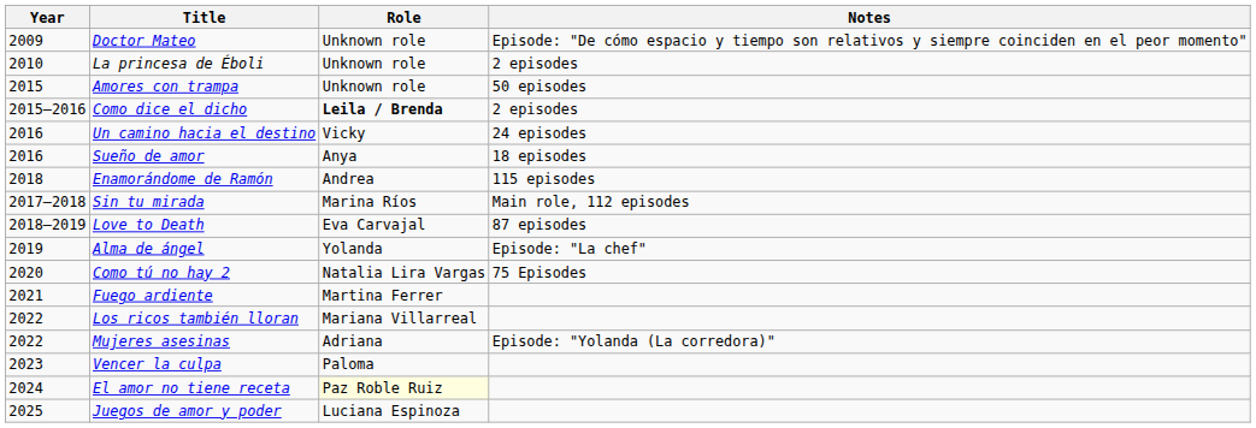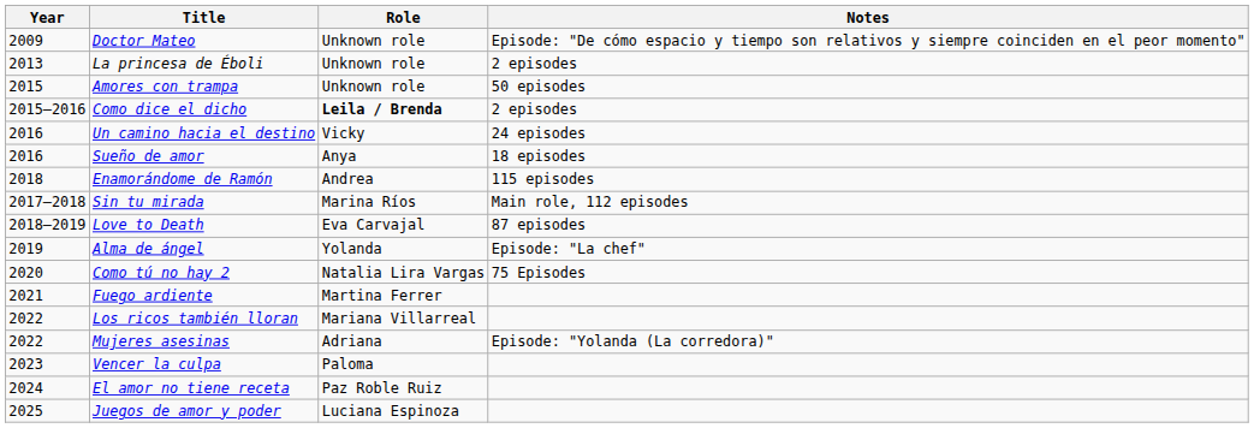 <table class="wikitable sortable">
 <tr>
 <th>Year</th>
 <th>Title</th>
 <th>Role</th>
 <th>Notes</th>
 </tr>
 <tr>
 <td>2009</td>
 <td><em><a href='#'>Doctor Mateo</a></em></td>
 <td>Unknown role</td>
 <td>Episode: "De cómo espacio y tiempo son relativos y siempre coinciden en el peor momento"</td>
 </tr>
 <tr>
-<td>2010</td>
+<td>2013</td>
 <td><em>La princesa de Éboli</em></td>
 <td>Unknown role</td>
 <td>2 episodes</td>
 </tr>
 <tr>
 <td>2015</td>
 <td><em><a href='#'>Amores con trampa</a></em></td>
 <td>Unknown role</td>
 <td>50 episodes</td>
 </tr>
 <tr>
 <td>2015–2016</td>
 <td><em><a href='#'>Como dice el dicho</a></em></td>
 <td><strong>Leila / Brenda</strong></td>
 <td>2 episodes</td>
 </tr>
 <tr>
 <td>2016</td>
 <td><em><a href='#'>Un camino hacia el destino</a></em></td>
 <td>Vicky</td>
 <td>24 episodes</td>
 </tr>
 <tr>
 <td>2016</td>
 <td><em><a href='#'>Sueño de amor</a></em></td>
 <td>Anya</td>
 <td>18 episodes</td>
 </tr>
 <tr>
 <td>2018</td>
 <td><em><a href='#'>Enamorándome de Ramón</a></em></td>
 <td>Andrea</td>
 <td>115 episodes</td>
 </tr>
 <tr>
 <td>2017–2018</td>
 <td><em><a href='#'>Sin tu mirada</a></em></td>
 <td>Marina Ríos</td>
 <td>Main role, 112 episodes</td>
 </tr>
 <tr>
 <td>2018–2019</td>
 <td><em><a href='#'>Love to Death</a></em></td>
 <td>Eva Carvajal</td>
 <td>87 episodes</td>
 </tr>
 <tr>
 <td>2019</td>
 <td><em><a href='#'>Alma de ángel</a></em></td>
 <td>Yolanda</td>
 <td>Episode: "La chef"</td>
 </tr>
 <tr>
 <td>2020</td>
 <td><em><a href='#'>Como tú no hay 2</a></em></td>
 <td>Natalia Lira Vargas</td>
 <td>75 Episodes</td>
 </tr>
 <tr>
 <td>2021</td>
 <td><em><a href='#'>Fuego ardiente</a></em></td>
 <td>Martina Ferrer</td>
 <td></td>
 </tr>
 <tr>
 <td>2022</td>
 <td><em><a href='#'>Los ricos también lloran</a></em></td>
 <td>Mariana Villarreal</td>
 <td></td>
 </tr>
 <tr>
 <td>2022</td>
 <td><em><a href='#'>Mujeres asesinas</a></em></td>
 <td>Adriana</td>
 <td>Episode: "Yolanda (La corredora)"</td>
 </tr>
 <tr>
 <td>2023</td>
 <td><em><a href='#'>Vencer la culpa</a></em></td>
 <td>Paloma</td>
 <td></td>
 </tr>
 <tr>
 <td>2024</td>
 <td><em><a href='#'>El amor no tiene receta</a></em></td>
-<td style="background: lightyellow;">Paz Roble Ruiz</td>
+<td>Paz Roble Ruiz</td>
 <td></td>
 </tr>
 <tr>
 <td>2025</td>
 <td><em><a href='#'>Juegos de amor y poder</a></em></td>
 <td>Luciana Espinoza</td>
 <td></td>
 </tr>
 </table>
